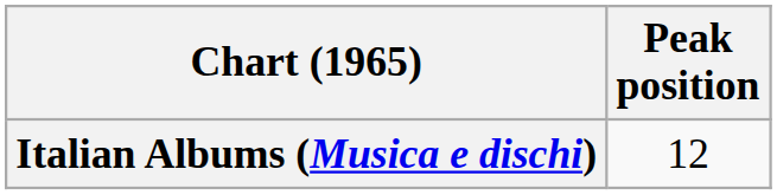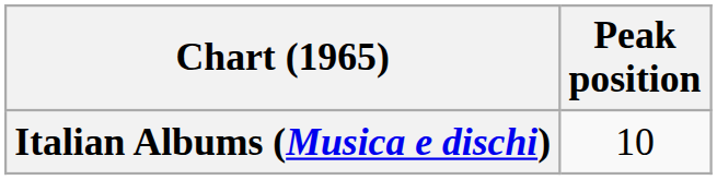 <table class="wikitable plainrowheaders" style="text-align:center">
 <tr>
 <th scope="col">Chart (1965)</th>
 <th scope="col">Peak<br>position</th>
 </tr>
 <tr>
 <th scope="row">Italian Albums (<em><a href='#'>Musica e dischi</a></em>)</th>
-<td>12</td>
+<td>10</td>
 </tr>
 </table>
